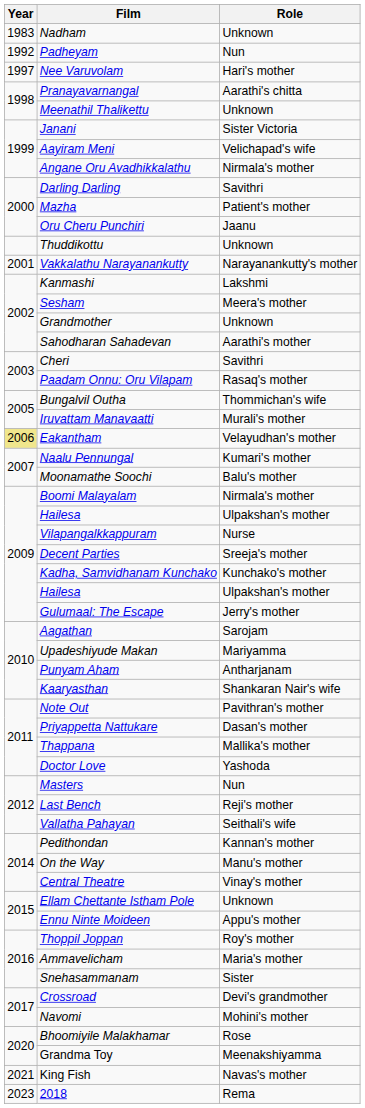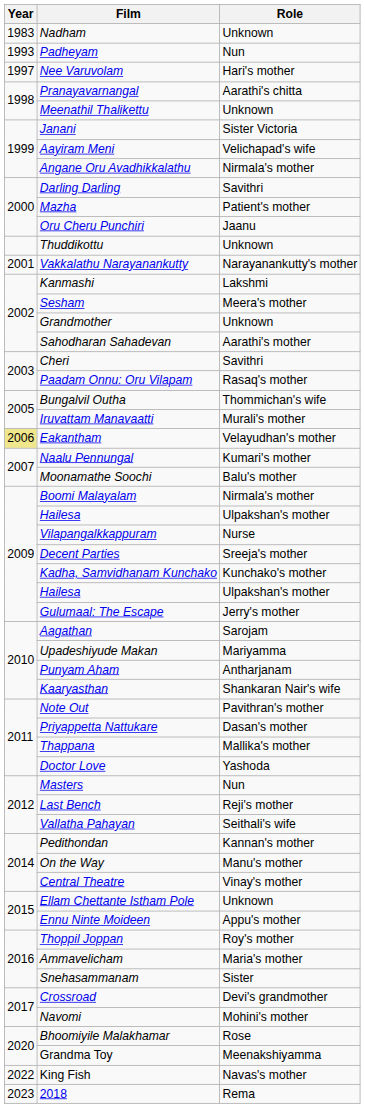 <table class="wikitable sortable">
 <tr>
 <th>Year</th>
 <th>Film</th>
 <th>Role</th>
 </tr>
 <tr>
 <td>1983</td>
 <td><em>Nadham</em></td>
 <td>Unknown</td>
 </tr>
 <tr>
-<td>1992</td>
+<td>1993</td>
 <td><em><a href='#'>Padheyam</a></em></td>
 <td>Nun</td>
 </tr>
 <tr>
 <td>1997</td>
 <td><em><a href='#'>Nee Varuvolam</a></em></td>
 <td>Hari's mother</td>
 </tr>
 <tr>
 <td rowspan="2">1998</td>
 <td><em><a href='#'>Pranayavarnangal</a></em></td>
 <td>Aarathi's chitta</td>
 </tr>
 <tr>
 <td><em><a href='#'>Meenathil Thalikettu</a></em></td>
 <td>Unknown</td>
 </tr>
 <tr>
 <td rowspan="3">1999</td>
 <td><em><a href='#'>Janani</a></em></td>
 <td>Sister Victoria</td>
 </tr>
 <tr>
 <td><em><a href='#'>Aayiram Meni</a></em></td>
 <td>Velichapad's wife</td>
 </tr>
 <tr>
 <td><em><a href='#'>Angane Oru Avadhikkalathu</a></em></td>
 <td>Nirmala's mother</td>
 </tr>
 <tr>
 <td rowspan="3">2000</td>
 <td><em><a href='#'>Darling Darling</a></em></td>
 <td>Savithri</td>
 </tr>
 <tr>
 <td><em><a href='#'>Mazha</a></em></td>
 <td>Patient's mother</td>
 </tr>
 <tr>
 <td><em><a href='#'>Oru Cheru Punchiri</a></em></td>
 <td>Jaanu</td>
 </tr>
 <tr>
 <td></td>
 <td><em>Thuddikottu</em></td>
 <td>Unknown</td>
 </tr>
 <tr>
 <td>2001</td>
 <td><em><a href='#'>Vakkalathu Narayanankutty</a></em></td>
 <td>Narayanankutty's mother</td>
 </tr>
 <tr>
 <td rowspan="4">2002</td>
 <td><em>Kanmashi</em></td>
 <td>Lakshmi</td>
 </tr>
 <tr>
 <td><em><a href='#'>Sesham</a></em></td>
 <td>Meera's mother</td>
 </tr>
 <tr>
 <td><em>Grandmother</em></td>
 <td>Unknown</td>
 </tr>
 <tr>
 <td><em>Sahodharan Sahadevan </em></td>
 <td>Aarathi's mother</td>
 </tr>
 <tr>
 <td rowspan="2">2003</td>
 <td><em>Cheri</em></td>
 <td>Savithri</td>
 </tr>
 <tr>
 <td><em><a href='#'>Paadam Onnu: Oru Vilapam</a></em></td>
 <td>Rasaq's mother</td>
 </tr>
 <tr>
 <td rowspan="2">2005</td>
 <td><em>Bungalvil Outha</em></td>
 <td>Thommichan's wife</td>
 </tr>
 <tr>
 <td><em><a href='#'>Iruvattam Manavaatti</a> </em></td>
 <td>Murali's mother</td>
 </tr>
 <tr>
 <td style="background: khaki;">2006</td>
 <td><em><a href='#'>Eakantham</a> </em></td>
 <td>Velayudhan's mother</td>
 </tr>
 <tr>
 <td rowspan="2">2007</td>
 <td><em><a href='#'>Naalu Pennungal</a> </em></td>
 <td>Kumari's mother</td>
 </tr>
 <tr>
 <td><em>Moonamathe Soochi </em></td>
 <td>Balu's mother</td>
 </tr>
 <tr>
 <td rowspan="7">2009</td>
 <td><em><a href='#'>Boomi Malayalam</a></em></td>
 <td>Nirmala's mother</td>
 </tr>
 <tr>
 <td><em><a href='#'>Hailesa</a></em></td>
 <td>Ulpakshan's mother</td>
 </tr>
 <tr>
 <td><em><a href='#'>Vilapangalkkappuram</a></em></td>
 <td>Nurse</td>
 </tr>
 <tr>
 <td><em><a href='#'>Decent Parties</a></em></td>
 <td>Sreeja's mother</td>
 </tr>
 <tr>
 <td><em><a href='#'>Kadha, Samvidhanam Kunchako</a></em></td>
 <td>Kunchako's mother</td>
 </tr>
 <tr>
 <td><em><a href='#'>Hailesa</a></em></td>
 <td>Ulpakshan's mother</td>
 </tr>
 <tr>
 <td><em><a href='#'>Gulumaal: The Escape</a></em></td>
 <td>Jerry's mother</td>
 </tr>
 <tr>
 <td rowspan="4">2010</td>
 <td><em><a href='#'>Aagathan</a></em></td>
 <td>Sarojam</td>
 </tr>
 <tr>
 <td><em>Upadeshiyude Makan</em></td>
 <td>Mariyamma</td>
 </tr>
 <tr>
 <td><em><a href='#'>Punyam Aham</a></em></td>
 <td>Antharjanam</td>
 </tr>
 <tr>
 <td><em><a href='#'>Kaaryasthan</a></em></td>
 <td>Shankaran Nair's wife</td>
 </tr>
 <tr>
 <td rowspan="4">2011</td>
 <td><em><a href='#'>Note Out</a></em></td>
 <td>Pavithran's mother</td>
 </tr>
 <tr>
 <td><em><a href='#'>Priyappetta Nattukare</a></em></td>
 <td>Dasan's mother</td>
 </tr>
 <tr>
 <td><em><a href='#'>Thappana</a></em></td>
 <td>Mallika's mother</td>
 </tr>
 <tr>
 <td><em><a href='#'>Doctor Love</a></em></td>
 <td>Yashoda</td>
 </tr>
 <tr>
 <td rowspan="3">2012</td>
 <td><em><a href='#'>Masters</a></em></td>
 <td>Nun</td>
 </tr>
 <tr>
 <td><em><a href='#'>Last Bench</a></em></td>
 <td>Reji's mother</td>
 </tr>
 <tr>
 <td><em><a href='#'>Vallatha Pahayan</a></em></td>
 <td>Seithali's wife</td>
 </tr>
 <tr>
 <td rowspan="3">2014</td>
 <td><em>Pedithondan</em></td>
 <td>Kannan's mother</td>
 </tr>
 <tr>
 <td><em>On the Way</em></td>
 <td>Manu's mother</td>
 </tr>
 <tr>
 <td><em><a href='#'>Central Theatre</a></em></td>
 <td>Vinay's mother</td>
 </tr>
 <tr>
 <td rowspan="2">2015</td>
 <td><em><a href='#'>Ellam Chettante Istham Pole</a></em></td>
 <td>Unknown</td>
 </tr>
 <tr>
 <td><em><a href='#'>Ennu Ninte Moideen</a></em></td>
 <td>Appu's mother</td>
 </tr>
 <tr>
 <td rowspan="3">2016</td>
 <td><em><a href='#'>Thoppil Joppan</a></em></td>
 <td>Roy's mother</td>
 </tr>
 <tr>
 <td><em>Ammavelicham</em></td>
 <td>Maria's mother</td>
 </tr>
 <tr>
 <td><em>Snehasammanam</em></td>
 <td>Sister</td>
 </tr>
 <tr>
 <td rowspan="2">2017</td>
 <td><em><a href='#'>Crossroad</a></em></td>
 <td>Devi's grandmother</td>
 </tr>
 <tr>
 <td><em>Navomi</em></td>
 <td>Mohini's mother</td>
 </tr>
 <tr>
 <td rowspan="2">2020</td>
 <td><em>Bhoomiyile Malakhamar<strong></td>
 <td>Rose</td>
 </tr>
 <tr>
 <td></em>Grandma Toy<em></td>
 <td>Meenakshiyamma</td>
 </tr>
 <tr>
-<td>2021</td>
+<td>2022</td>
 <td></em>King Fish<em></td>
 <td>Navas's mother</td>
 </tr>
 <tr>
 <td>2023</td>
 <td><a href='#'></em>2018<em></a></td>
 <td>Rema</td>
 </tr>
 </table>
